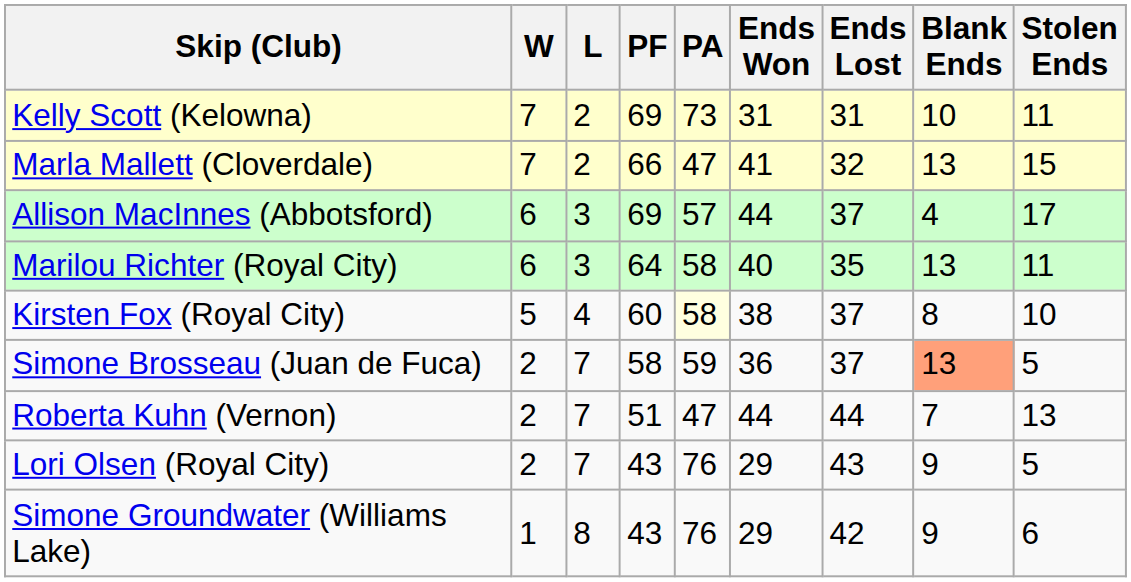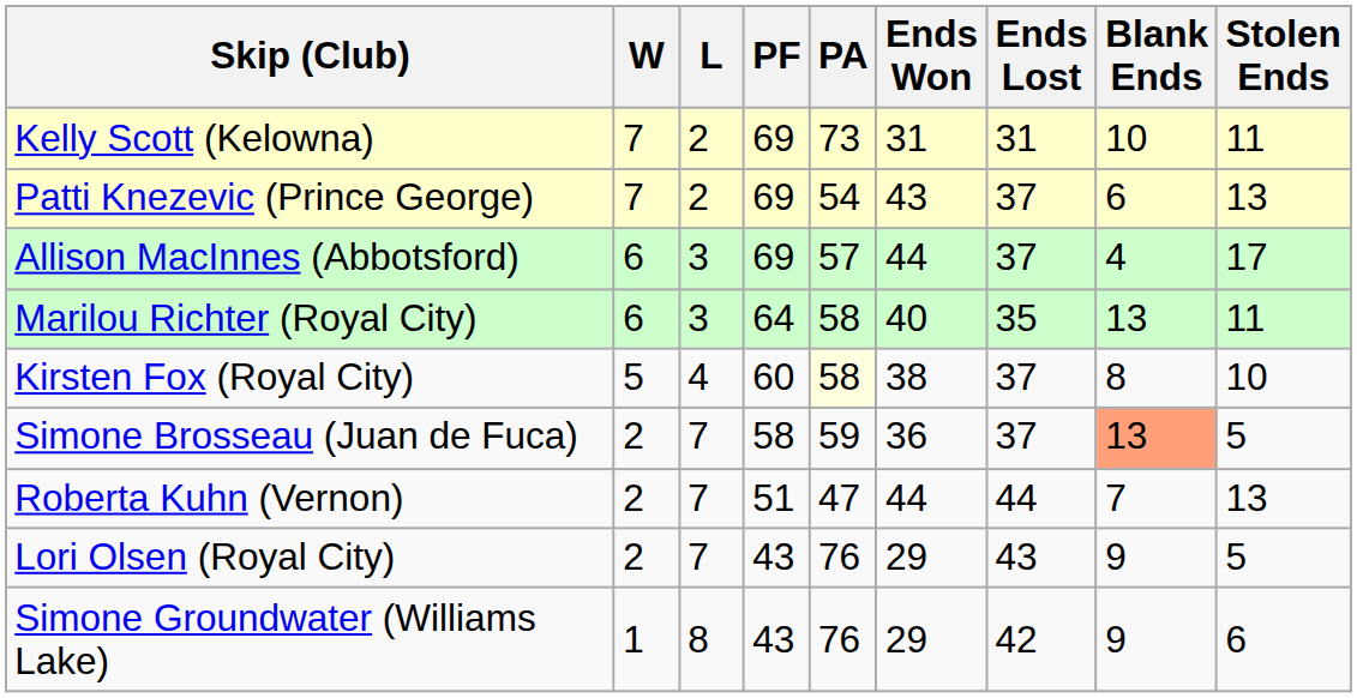 <table class=wikitable>
 <tr>
 <th width=250>Skip (Club)</th>
 <th width=20>W</th>
 <th width=20>L</th>
 <th width=20>PF</th>
 <th width=20>PA</th>
 <th width=20>Ends <br> Won</th>
 <th width=20>Ends <br> Lost</th>
 <th width=20>Blank <br> Ends</th>
 <th width=20>Stolen <br> Ends</th>
 </tr>
 <tr bgcolor=#ffffcc>
 <td><a href='#'>Kelly Scott</a> (Kelowna)</td>
 <td>7</td>
 <td>2</td>
 <td>69</td>
 <td>73</td>
 <td>31</td>
 <td>31</td>
 <td>10</td>
 <td>11</td>
 </tr>
 <tr bgcolor=#ffffcc>
-<td><a href='#'>Marla Mallett</a> (Cloverdale)</td>
+<td><a href='#'>Patti Knezevic</a> (Prince George)</td>
 <td>7</td>
 <td>2</td>
-<td>66</td>
-<td>47</td>
-<td>41</td>
-<td>32</td>
+<td>69</td>
+<td>54</td>
+<td>43</td>
+<td>37</td>
+<td>6</td>
 <td>13</td>
-<td>15</td>
 </tr>
 <tr bgcolor=#ccffcc>
 <td><a href='#'>Allison MacInnes</a> (Abbotsford)</td>
 <td>6</td>
 <td>3</td>
 <td>69</td>
 <td>57</td>
 <td>44</td>
 <td>37</td>
 <td>4</td>
 <td>17</td>
 </tr>
 <tr bgcolor=#ccffcc>
 <td><a href='#'>Marilou Richter</a> (Royal City)</td>
 <td>6</td>
 <td>3</td>
 <td>64</td>
 <td>58</td>
 <td>40</td>
 <td>35</td>
 <td>13</td>
 <td>11</td>
 </tr>
 <tr>
 <td><a href='#'>Kirsten Fox</a> (Royal City)</td>
 <td>5</td>
 <td>4</td>
 <td>60</td>
 <td style="background: lightyellow;">58</td>
 <td>38</td>
 <td>37</td>
 <td>8</td>
 <td>10</td>
 </tr>
 <tr>
 <td><a href='#'>Simone Brosseau</a> (Juan de Fuca)</td>
 <td>2</td>
 <td>7</td>
 <td>58</td>
 <td>59</td>
 <td>36</td>
 <td>37</td>
 <td style="background: lightsalmon;">13</td>
 <td>5</td>
 </tr>
 <tr>
 <td><a href='#'>Roberta Kuhn</a> (Vernon)</td>
 <td>2</td>
 <td>7</td>
 <td>51</td>
 <td>47</td>
 <td>44</td>
 <td>44</td>
 <td>7</td>
 <td>13</td>
 </tr>
 <tr>
 <td><a href='#'>Lori Olsen</a> (Royal City)</td>
 <td>2</td>
 <td>7</td>
 <td>43</td>
 <td>76</td>
 <td>29</td>
 <td>43</td>
 <td>9</td>
 <td>5</td>
 </tr>
 <tr>
 <td><a href='#'>Simone Groundwater</a> (Williams Lake)</td>
 <td>1</td>
 <td>8</td>
 <td>43</td>
 <td>76</td>
 <td>29</td>
 <td>42</td>
 <td>9</td>
 <td>6</td>
 </tr>
 </table>
